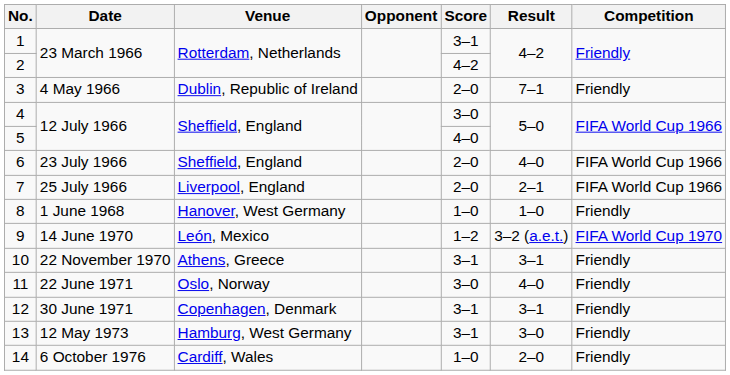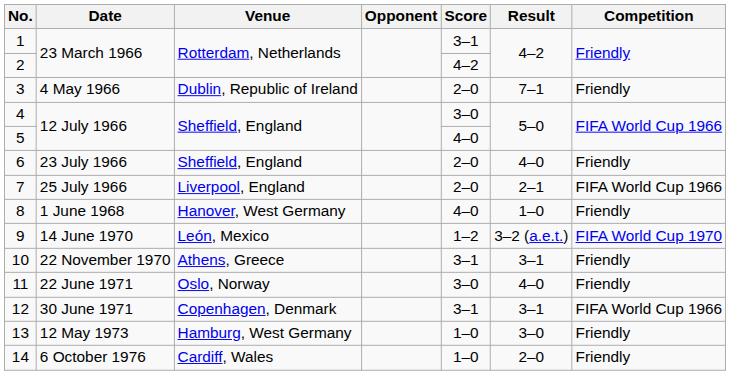 <table class="wikitable sortable">
 <tr>
 <th scope="col">No.</th>
 <th scope="col">Date</th>
 <th scope="col">Venue</th>
 <th scope="col">Opponent</th>
 <th scope="col">Score</th>
 <th scope="col">Result</th>
 <th scope="col">Competition</th>
 </tr>
 <tr>
 <td style="text-align:center">1</td>
 <td rowspan="2">23 March 1966</td>
 <td rowspan="2"><a href='#'>Rotterdam</a>, Netherlands</td>
 <td rowspan="2"></td>
 <td style="text-align:center">3–1</td>
 <td rowspan="2" style="text-align:center">4–2</td>
 <td rowspan="2"><a href='#'>Friendly</a></td>
 </tr>
 <tr>
 <td style="text-align:center">2</td>
 <td style="text-align:center">4–2</td>
 </tr>
 <tr>
 <td style="text-align:center">3</td>
 <td>4 May 1966</td>
 <td><a href='#'>Dublin</a>, Republic of Ireland</td>
 <td></td>
 <td style="text-align:center">2–0</td>
 <td style="text-align:center">7–1</td>
 <td>Friendly</td>
 </tr>
 <tr>
 <td style="text-align:center">4</td>
 <td rowspan="2">12 July 1966</td>
 <td rowspan="2"><a href='#'>Sheffield</a>, England</td>
 <td rowspan="2"></td>
 <td style="text-align:center">3–0</td>
 <td rowspan="2" style="text-align:center">5–0</td>
 <td rowspan="2"><a href='#'>FIFA World Cup 1966</a></td>
 </tr>
 <tr>
 <td style="text-align:center">5</td>
 <td style="text-align:center">4–0</td>
 </tr>
 <tr>
 <td style="text-align:center">6</td>
 <td>23 July 1966</td>
 <td><a href='#'>Sheffield</a>, England</td>
 <td></td>
 <td style="text-align:center">2–0</td>
 <td style="text-align:center">4–0</td>
-<td>FIFA World Cup 1966</td>
+<td>Friendly</td>
 </tr>
 <tr>
 <td style="text-align:center">7</td>
 <td>25 July 1966</td>
 <td><a href='#'>Liverpool</a>, England</td>
 <td></td>
 <td style="text-align:center">2–0</td>
 <td style="text-align:center">2–1</td>
 <td>FIFA World Cup 1966</td>
 </tr>
 <tr>
 <td style="text-align:center">8</td>
 <td>1 June 1968</td>
 <td><a href='#'>Hanover</a>, West Germany</td>
 <td></td>
-<td style="text-align:center">1–0</td>
+<td style="text-align:center">4–0</td>
 <td style="text-align:center">1–0</td>
 <td>Friendly</td>
 </tr>
 <tr>
 <td style="text-align:center">9</td>
 <td>14 June 1970</td>
 <td><a href='#'>León</a>, Mexico</td>
 <td></td>
 <td style="text-align:center">1–2</td>
 <td style="text-align:center">3–2 (<a href='#'>a.e.t.</a>)</td>
 <td><a href='#'>FIFA World Cup 1970</a></td>
 </tr>
 <tr>
 <td style="text-align:center">10</td>
 <td>22 November 1970</td>
 <td><a href='#'>Athens</a>, Greece</td>
 <td></td>
 <td style="text-align:center">3–1</td>
 <td style="text-align:center">3–1</td>
 <td>Friendly</td>
 </tr>
 <tr>
 <td style="text-align:center">11</td>
 <td>22 June 1971</td>
 <td><a href='#'>Oslo</a>, Norway</td>
 <td></td>
 <td style="text-align:center">3–0</td>
 <td style="text-align:center">4–0</td>
 <td>Friendly</td>
 </tr>
 <tr>
 <td style="text-align:center">12</td>
 <td>30 June 1971</td>
 <td><a href='#'>Copenhagen</a>, Denmark</td>
 <td></td>
 <td style="text-align:center">3–1</td>
 <td style="text-align:center">3–1</td>
-<td>Friendly</td>
+<td>FIFA World Cup 1966</td>
 </tr>
 <tr>
 <td style="text-align:center">13</td>
 <td>12 May 1973</td>
 <td><a href='#'>Hamburg</a>, West Germany</td>
 <td></td>
-<td style="text-align:center">3–1</td>
+<td style="text-align:center">1–0</td>
 <td style="text-align:center">3–0</td>
 <td>Friendly</td>
 </tr>
 <tr>
 <td style="text-align:center">14</td>
 <td>6 October 1976</td>
 <td><a href='#'>Cardiff</a>, Wales</td>
 <td></td>
 <td style="text-align:center">1–0</td>
 <td style="text-align:center">2–0</td>
 <td>Friendly</td>
 </tr>
 </table>
